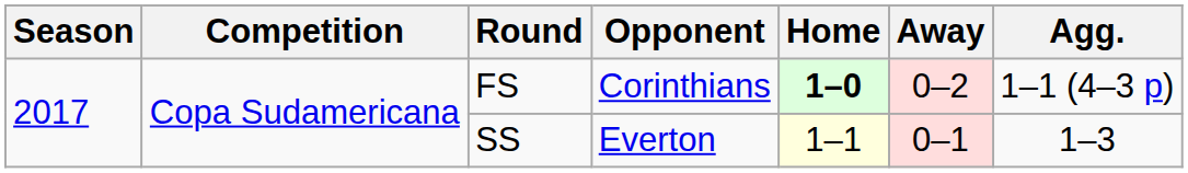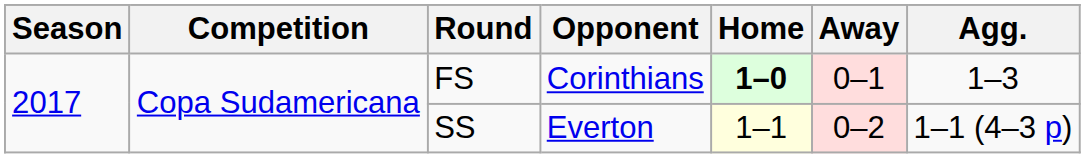 <table class="wikitable">
 <tr>
 <th>Season</th>
 <th>Competition</th>
 <th>Round</th>
 <th>Opponent</th>
 <th>Home</th>
 <th>Away</th>
 <th>Agg.</th>
 </tr>
 <tr>
 <td rowspan="2"><a href='#'>2017</a></td>
 <td rowspan="2"><a href='#'>Copa Sudamericana</a></td>
 <td>FS</td>
 <td> <a href='#'>Corinthians</a></td>
 <td bgcolor="#ddffdd" style="text-align:center;"><strong>1–0</strong></td>
-<td bgcolor="#ffdddd" style="text-align:center;">0–2</td>
-<td style="text-align:center;">1–1 (4–3 <a href='#'>p</a>)</td>
+<td bgcolor="#ffdddd" style="text-align:center;">0–1</td>
+<td style="text-align:center;">1–3</td>
 </tr>
 <tr>
 <td>SS</td>
 <td> <a href='#'>Everton</a></td>
 <td bgcolor="#ffffdd" style="text-align:center;">1–1</td>
-<td bgcolor="#ffdddd" style="text-align:center;">0–1</td>
-<td style="text-align:center;">1–3</td>
+<td bgcolor="#ffdddd" style="text-align:center;">0–2</td>
+<td style="text-align:center;">1–1 (4–3 <a href='#'>p</a>)</td>
 </tr>
 </table>
